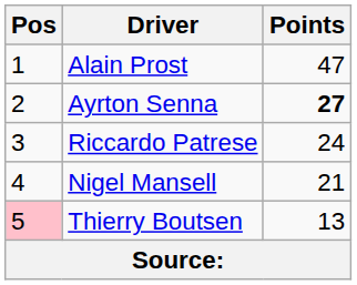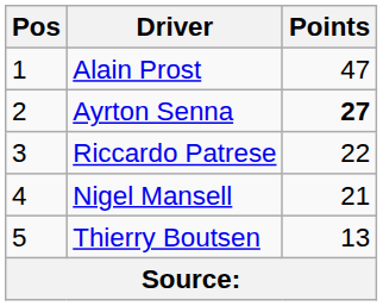 <table class="wikitable" style="font-size: 95%;">
 <tr>
 <th>Pos</th>
 <th>Driver</th>
 <th>Points</th>
 </tr>
 <tr>
 <td>1</td>
 <td> <a href='#'>Alain Prost</a></td>
 <td align=right>47</td>
 </tr>
 <tr>
 <td>2</td>
 <td> <a href='#'>Ayrton Senna</a></td>
 <td align=right><strong>27</strong></td>
 </tr>
 <tr>
 <td>3</td>
 <td> <a href='#'>Riccardo Patrese</a></td>
-<td align=right>24</td>
+<td align=right>22</td>
 </tr>
 <tr>
 <td>4</td>
 <td> <a href='#'>Nigel Mansell</a></td>
 <td align=right>21</td>
 </tr>
 <tr>
-<td style="background: pink;">5</td>
+<td>5</td>
 <td> <a href='#'>Thierry Boutsen</a></td>
 <td align=right>13</td>
 </tr>
 <tr>
 <th colspan=4>Source: </th>
 </tr>
 </table>
